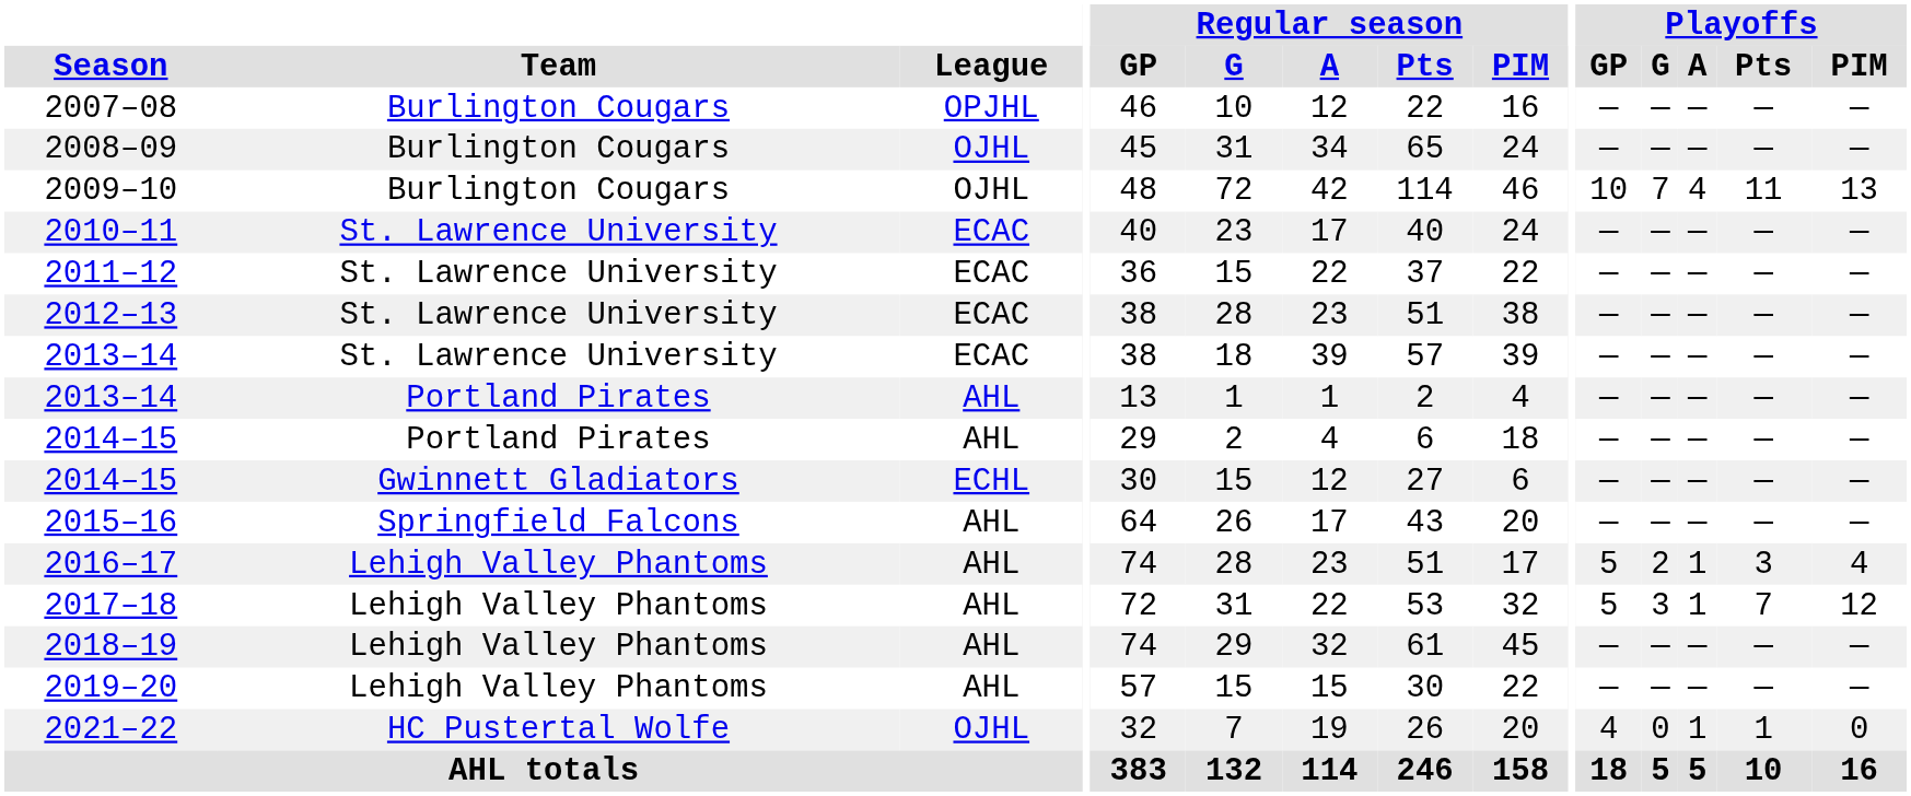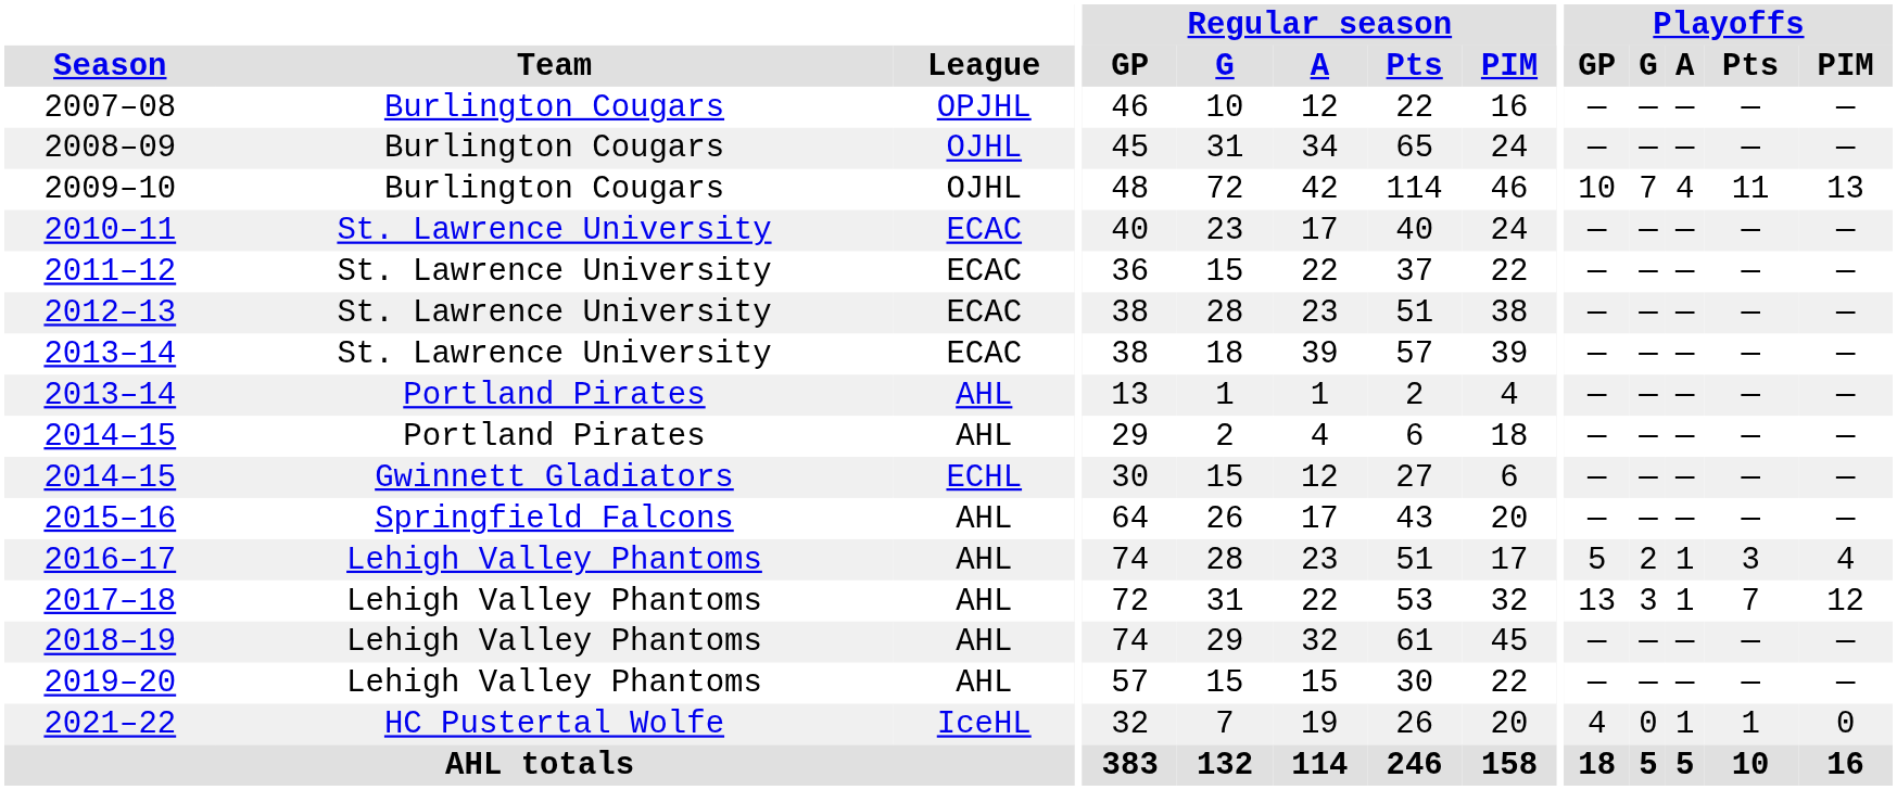 <table border="0" cellpadding="1" cellspacing="0" style="text-align:center; width:60em">
 <tr bgcolor="#e0e0e0">
 <th colspan="3"  bgcolor="#ffffff"></th>
 <th rowspan="99" bgcolor="#ffffff"></th>
 <th colspan="5"><a href='#'>Regular season</a></th>
 <th rowspan="99" bgcolor="#ffffff"></th>
 <th colspan="5"><a href='#'>Playoffs</a></th>
 </tr>
 <tr bgcolor="#e0e0e0">
 <th><a href='#'>Season</a></th>
 <th>Team</th>
 <th>League</th>
 <th>GP</th>
 <th><a href='#'>G</a></th>
 <th><a href='#'>A</a></th>
 <th><a href='#'>Pts</a></th>
 <th><a href='#'>PIM</a></th>
 <th>GP</th>
 <th>G</th>
 <th>A</th>
 <th>Pts</th>
 <th>PIM</th>
 </tr>
 <tr>
 <td>2007–08</td>
 <td><a href='#'>Burlington Cougars</a></td>
 <td><a href='#'>OPJHL</a></td>
 <td>46</td>
 <td>10</td>
 <td>12</td>
 <td>22</td>
 <td>16</td>
 <td>—</td>
 <td>—</td>
 <td>—</td>
 <td>—</td>
 <td>—</td>
 </tr>
 <tr bgcolor="#f0f0f0">
 <td>2008–09</td>
 <td>Burlington Cougars</td>
 <td><a href='#'>OJHL</a></td>
 <td>45</td>
 <td>31</td>
 <td>34</td>
 <td>65</td>
 <td>24</td>
 <td>—</td>
 <td>—</td>
 <td>—</td>
 <td>—</td>
 <td>—</td>
 </tr>
 <tr>
 <td>2009–10</td>
 <td>Burlington Cougars</td>
 <td>OJHL</td>
 <td>48</td>
 <td>72</td>
 <td>42</td>
 <td>114</td>
 <td>46</td>
 <td>10</td>
 <td>7</td>
 <td>4</td>
 <td>11</td>
 <td>13</td>
 </tr>
 <tr bgcolor="#f0f0f0">
 <td><a href='#'>2010–11</a></td>
 <td><a href='#'>St. Lawrence University</a></td>
 <td><a href='#'>ECAC</a></td>
 <td>40</td>
 <td>23</td>
 <td>17</td>
 <td>40</td>
 <td>24</td>
 <td>—</td>
 <td>—</td>
 <td>—</td>
 <td>—</td>
 <td>—</td>
 </tr>
 <tr>
 <td><a href='#'>2011–12</a></td>
 <td>St. Lawrence University</td>
 <td>ECAC</td>
 <td>36</td>
 <td>15</td>
 <td>22</td>
 <td>37</td>
 <td>22</td>
 <td>—</td>
 <td>—</td>
 <td>—</td>
 <td>—</td>
 <td>—</td>
 </tr>
 <tr bgcolor="#f0f0f0">
 <td><a href='#'>2012–13</a></td>
 <td>St. Lawrence University</td>
 <td>ECAC</td>
 <td>38</td>
 <td>28</td>
 <td>23</td>
 <td>51</td>
 <td>38</td>
 <td>—</td>
 <td>—</td>
 <td>—</td>
 <td>—</td>
 <td>—</td>
 </tr>
 <tr>
 <td><a href='#'>2013–14</a></td>
 <td>St. Lawrence University</td>
 <td>ECAC</td>
 <td>38</td>
 <td>18</td>
 <td>39</td>
 <td>57</td>
 <td>39</td>
 <td>—</td>
 <td>—</td>
 <td>—</td>
 <td>—</td>
 <td>—</td>
 </tr>
 <tr bgcolor="#f0f0f0">
 <td><a href='#'>2013–14</a></td>
 <td><a href='#'>Portland Pirates</a></td>
 <td><a href='#'>AHL</a></td>
 <td>13</td>
 <td>1</td>
 <td>1</td>
 <td>2</td>
 <td>4</td>
 <td>—</td>
 <td>—</td>
 <td>—</td>
 <td>—</td>
 <td>—</td>
 </tr>
 <tr>
 <td><a href='#'>2014–15</a></td>
 <td>Portland Pirates</td>
 <td>AHL</td>
 <td>29</td>
 <td>2</td>
 <td>4</td>
 <td>6</td>
 <td>18</td>
 <td>—</td>
 <td>—</td>
 <td>—</td>
 <td>—</td>
 <td>—</td>
 </tr>
 <tr bgcolor="#f0f0f0">
 <td><a href='#'>2014–15</a></td>
 <td><a href='#'>Gwinnett Gladiators</a></td>
 <td><a href='#'>ECHL</a></td>
 <td>30</td>
 <td>15</td>
 <td>12</td>
 <td>27</td>
 <td>6</td>
 <td>—</td>
 <td>—</td>
 <td>—</td>
 <td>—</td>
 <td>—</td>
 </tr>
 <tr>
 <td><a href='#'>2015–16</a></td>
 <td><a href='#'>Springfield Falcons</a></td>
 <td>AHL</td>
 <td>64</td>
 <td>26</td>
 <td>17</td>
 <td>43</td>
 <td>20</td>
 <td>—</td>
 <td>—</td>
 <td>—</td>
 <td>—</td>
 <td>—</td>
 </tr>
 <tr bgcolor="#f0f0f0">
 <td><a href='#'>2016–17</a></td>
 <td><a href='#'>Lehigh Valley Phantoms</a></td>
 <td>AHL</td>
 <td>74</td>
 <td>28</td>
 <td>23</td>
 <td>51</td>
 <td>17</td>
 <td>5</td>
 <td>2</td>
 <td>1</td>
 <td>3</td>
 <td>4</td>
 </tr>
 <tr>
 <td><a href='#'>2017–18</a></td>
 <td>Lehigh Valley Phantoms</td>
 <td>AHL</td>
 <td>72</td>
 <td>31</td>
 <td>22</td>
 <td>53</td>
 <td>32</td>
-<td>5</td>
+<td>13</td>
 <td>3</td>
 <td>1</td>
 <td>7</td>
 <td>12</td>
 </tr>
 <tr bgcolor="#f0f0f0">
 <td><a href='#'>2018–19</a></td>
 <td>Lehigh Valley Phantoms</td>
 <td>AHL</td>
 <td>74</td>
 <td>29</td>
 <td>32</td>
 <td>61</td>
 <td>45</td>
 <td>—</td>
 <td>—</td>
 <td>—</td>
 <td>—</td>
 <td>—</td>
 </tr>
 <tr>
 <td><a href='#'>2019–20</a></td>
 <td>Lehigh Valley Phantoms</td>
 <td>AHL</td>
 <td>57</td>
 <td>15</td>
 <td>15</td>
 <td>30</td>
 <td>22</td>
 <td>—</td>
 <td>—</td>
 <td>—</td>
 <td>—</td>
 <td>—</td>
 </tr>
 <tr bgcolor="#f0f0f0">
 <td><a href='#'>2021–22</a></td>
 <td><a href='#'>HC Pustertal Wolfe</a></td>
-<td><a href='#'>OJHL</a></td>
+<td><a href='#'>IceHL</a></td>
 <td>32</td>
 <td>7</td>
 <td>19</td>
 <td>26</td>
 <td>20</td>
 <td>4</td>
 <td>0</td>
 <td>1</td>
 <td>1</td>
 <td>0</td>
 </tr>
 <tr bgcolor="#e0e0e0">
 <th colspan="3">AHL totals</th>
 <th>383</th>
 <th>132</th>
 <th>114</th>
 <th>246</th>
 <th>158</th>
 <th>18</th>
 <th>5</th>
 <th>5</th>
 <th>10</th>
 <th>16</th>
 </tr>
 </table>
